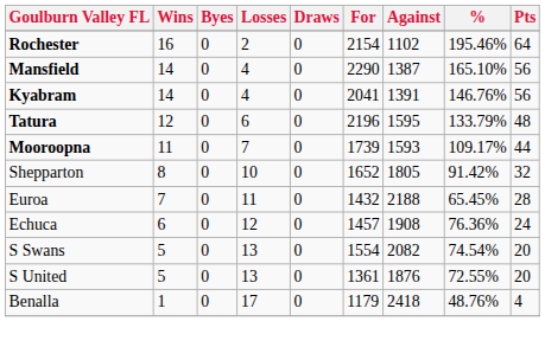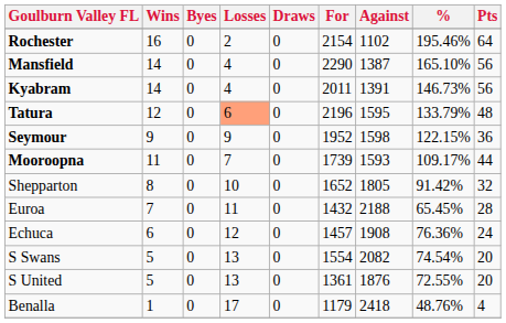 <table class="wikitable">
 <tr>
 <th style="color:crimson">Goulburn Valley FL</th>
 <th style="color:crimson">Wins</th>
 <th style="color:crimson">Byes</th>
 <th style="color:crimson">Losses</th>
 <th style="color:crimson">Draws</th>
 <th style="color:crimson">For</th>
 <th style="color:crimson">Against</th>
 <th style="color:crimson">%</th>
 <th style="color:crimson">Pts</th>
 </tr>
 <tr>
 </tr>
 <tr>
 </tr>
 <tr>
 <td><strong>	Rochester	</strong></td>
 <td>16</td>
 <td>0</td>
 <td>2</td>
 <td>0</td>
 <td>2154</td>
 <td>1102</td>
 <td>195.46%</td>
 <td>64</td>
 </tr>
 <tr>
 <td><strong>	Mansfield	</strong></td>
 <td>14</td>
 <td>0</td>
 <td>4</td>
 <td>0</td>
 <td>2290</td>
 <td>1387</td>
 <td>165.10%</td>
 <td>56</td>
 </tr>
 <tr>
 <td><strong>	Kyabram	</strong></td>
 <td>14</td>
 <td>0</td>
 <td>4</td>
 <td>0</td>
-<td>2041</td>
+<td>2011</td>
 <td>1391</td>
-<td>146.76%</td>
+<td>146.73%</td>
 <td>56</td>
 </tr>
 <tr>
 <td><strong>	Tatura	</strong></td>
 <td>12</td>
 <td>0</td>
-<td>6</td>
+<td style="background: lightsalmon;">6</td>
 <td>0</td>
 <td>2196</td>
 <td>1595</td>
 <td>133.79%</td>
 <td>48</td>
+</tr>
+<tr>
+<td><strong>	Seymour	</strong></td>
+<td>9</td>
+<td>0</td>
+<td>9</td>
+<td>0</td>
+<td>1952</td>
+<td>1598</td>
+<td>122.15%</td>
+<td>36</td>
 </tr>
 <tr>
 <td><strong>Mooroopna</strong></td>
 <td>11</td>
 <td>0</td>
 <td>7</td>
 <td>0</td>
 <td>1739</td>
 <td>1593</td>
 <td>109.17%</td>
 <td>44</td>
 </tr>
 <tr>
 <td>Shepparton</td>
 <td>8</td>
 <td>0</td>
 <td>10</td>
 <td>0</td>
 <td>1652</td>
 <td>1805</td>
 <td>91.42%</td>
 <td>32</td>
 </tr>
 <tr>
 <td>Euroa</td>
 <td>7</td>
 <td>0</td>
 <td>11</td>
 <td>0</td>
 <td>1432</td>
 <td>2188</td>
 <td>65.45%</td>
 <td>28</td>
 </tr>
 <tr>
 <td>Echuca</td>
 <td>6</td>
 <td>0</td>
 <td>12</td>
 <td>0</td>
 <td>1457</td>
 <td>1908</td>
 <td>76.36%</td>
 <td>24</td>
 </tr>
 <tr>
 <td>S Swans</td>
 <td>5</td>
 <td>0</td>
 <td>13</td>
 <td>0</td>
 <td>1554</td>
 <td>2082</td>
 <td>74.54%</td>
 <td>20</td>
 </tr>
 <tr>
 <td>S United</td>
 <td>5</td>
 <td>0</td>
 <td>13</td>
 <td>0</td>
 <td>1361</td>
 <td>1876</td>
 <td>72.55%</td>
 <td>20</td>
 </tr>
 <tr>
 <td>Benalla</td>
 <td>1</td>
 <td>0</td>
 <td>17</td>
 <td>0</td>
 <td>1179</td>
 <td>2418</td>
 <td>48.76%</td>
 <td>4</td>
 </tr>
 <tr>
 </tr>
 </table>
